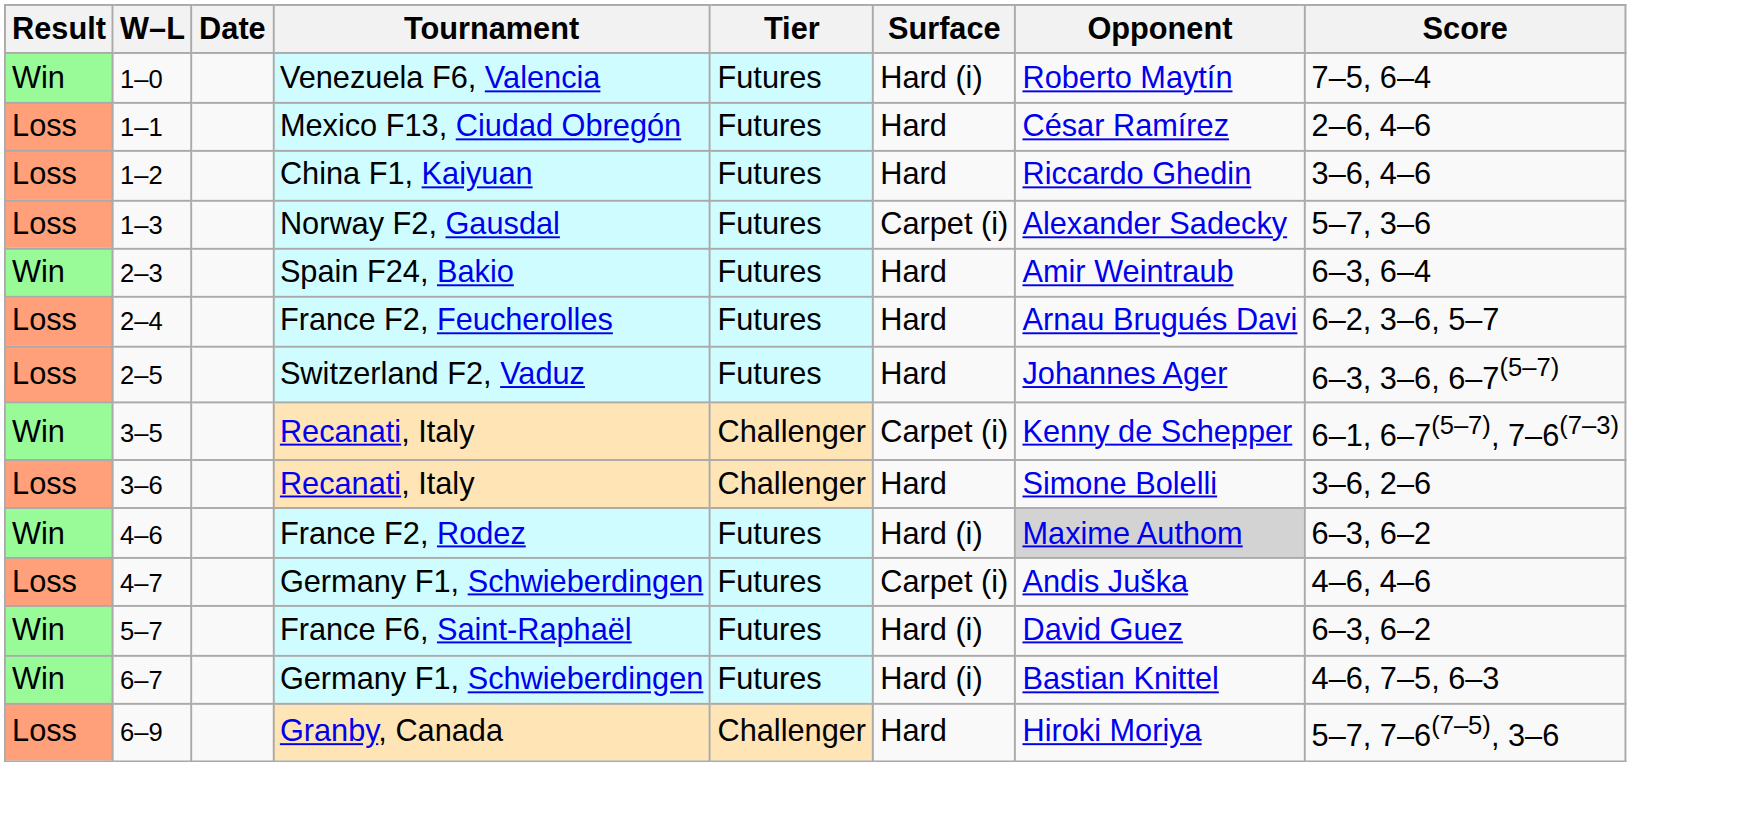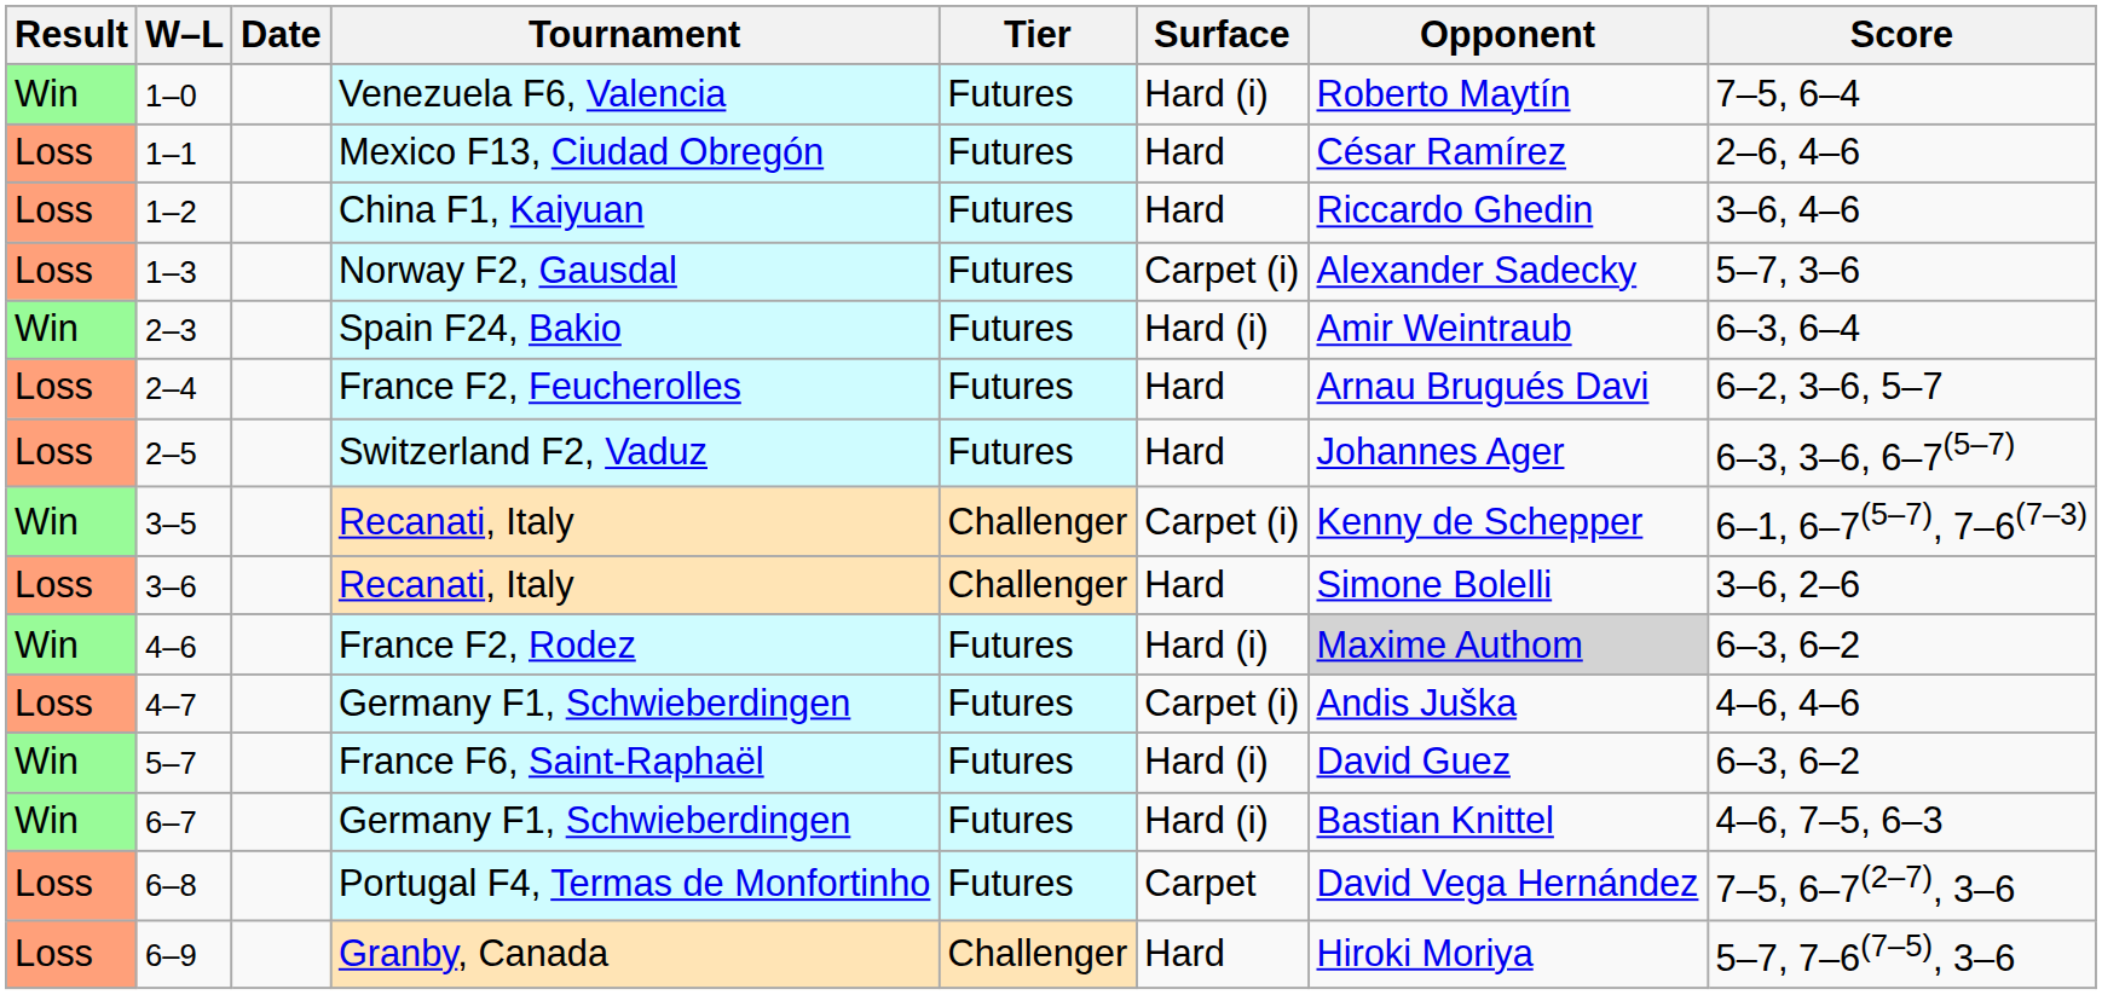 <table class="sortable wikitable">
 <tr>
 <th>Result</th>
 <th class="unsortable">W–L</th>
 <th>Date</th>
 <th>Tournament</th>
 <th>Tier</th>
 <th>Surface</th>
 <th>Opponent</th>
 <th class="unsortable">Score</th>
 </tr>
 <tr>
 <td bgcolor=98fb98>Win</td>
 <td><small>1–0</small></td>
 <td></td>
 <td style="background:#cffcff;">Venezuela F6, <a href='#'>Valencia</a></td>
 <td style="background:#cffcff;">Futures</td>
 <td>Hard (i)</td>
 <td> <a href='#'>Roberto Maytín</a></td>
 <td>7–5, 6–4</td>
 </tr>
 <tr>
 <td bgcolor=FFA07A>Loss</td>
 <td><small>1–1</small></td>
 <td></td>
 <td style="background:#cffcff;">Mexico F13, <a href='#'>Ciudad Obregón</a></td>
 <td style="background:#cffcff;">Futures</td>
 <td>Hard</td>
 <td> <a href='#'>César Ramírez</a></td>
 <td>2–6, 4–6</td>
 </tr>
 <tr>
 <td bgcolor=FFA07A>Loss</td>
 <td><small>1–2</small></td>
 <td></td>
 <td style="background:#cffcff;">China F1, <a href='#'>Kaiyuan</a></td>
 <td style="background:#cffcff;">Futures</td>
 <td>Hard</td>
 <td> <a href='#'>Riccardo Ghedin</a></td>
 <td>3–6, 4–6</td>
 </tr>
 <tr>
 <td bgcolor=FFA07A>Loss</td>
 <td><small>1–3</small></td>
 <td></td>
 <td style="background:#cffcff;">Norway F2, <a href='#'>Gausdal</a></td>
 <td style="background:#cffcff;">Futures</td>
 <td>Carpet (i)</td>
 <td> <a href='#'>Alexander Sadecky</a></td>
 <td>5–7, 3–6</td>
 </tr>
 <tr>
 <td bgcolor=98fb98>Win</td>
 <td><small>2–3</small></td>
 <td></td>
 <td style="background:#cffcff;">Spain F24, <a href='#'>Bakio</a></td>
 <td style="background:#cffcff;">Futures</td>
-<td>Hard</td>
+<td>Hard (i)</td>
 <td> <a href='#'>Amir Weintraub</a></td>
 <td>6–3, 6–4</td>
 </tr>
 <tr>
 <td bgcolor=FFA07A>Loss</td>
 <td><small>2–4</small></td>
 <td></td>
 <td style="background:#cffcff;">France F2, <a href='#'>Feucherolles</a></td>
 <td style="background:#cffcff;">Futures</td>
 <td>Hard</td>
 <td> <a href='#'>Arnau Brugués Davi</a></td>
 <td>6–2, 3–6, 5–7</td>
 </tr>
 <tr>
 <td bgcolor=FFA07A>Loss</td>
 <td><small>2–5</small></td>
 <td></td>
 <td style="background:#cffcff;">Switzerland F2, <a href='#'>Vaduz</a></td>
 <td style="background:#cffcff;">Futures</td>
 <td>Hard</td>
 <td> <a href='#'>Johannes Ager</a></td>
 <td>6–3, 3–6, 6–7<sup>(5–7)</sup></td>
 </tr>
 <tr>
 <td bgcolor=98fb98>Win</td>
 <td><small>3–5</small></td>
 <td><a href='#'></a></td>
 <td style="background:moccasin;"><a href='#'>Recanati</a>, Italy</td>
 <td style="background:moccasin;">Challenger</td>
 <td>Carpet (i)</td>
 <td> <a href='#'>Kenny de Schepper</a></td>
 <td>6–1, 6–7<sup>(5–7)</sup>, 7–6<sup>(7–3)</sup></td>
 </tr>
 <tr>
 <td bgcolor=FFA07A>Loss</td>
 <td><small>3–6</small></td>
 <td><a href='#'></a></td>
 <td style="background:moccasin;"><a href='#'>Recanati</a>, Italy</td>
 <td style="background:moccasin;">Challenger</td>
 <td>Hard</td>
 <td> <a href='#'>Simone Bolelli</a></td>
 <td>3–6, 2–6</td>
 </tr>
 <tr>
 <td bgcolor=98fb98>Win</td>
 <td><small>4–6</small></td>
 <td></td>
 <td style="background:#cffcff;">France F2, <a href='#'>Rodez</a></td>
 <td style="background:#cffcff;">Futures</td>
 <td>Hard (i)</td>
 <td style="background: lightgrey;"> <a href='#'>Maxime Authom</a></td>
 <td>6–3, 6–2</td>
 </tr>
 <tr>
 <td bgcolor=FFA07A>Loss</td>
 <td><small>4–7</small></td>
 <td></td>
 <td style="background:#cffcff;">Germany F1, <a href='#'>Schwieberdingen</a></td>
 <td style="background:#cffcff;">Futures</td>
 <td>Carpet (i)</td>
 <td> <a href='#'>Andis Juška</a></td>
 <td>4–6, 4–6</td>
 </tr>
 <tr>
 <td bgcolor=98fb98>Win</td>
 <td><small>5–7</small></td>
 <td></td>
 <td style="background:#cffcff;">France F6, <a href='#'>Saint-Raphaël</a></td>
 <td style="background:#cffcff;">Futures</td>
 <td>Hard (i)</td>
 <td> <a href='#'>David Guez</a></td>
 <td>6–3, 6–2</td>
 </tr>
 <tr>
 <td bgcolor=98fb98>Win</td>
 <td><small>6–7</small></td>
 <td></td>
 <td style="background:#cffcff;">Germany F1, <a href='#'>Schwieberdingen</a></td>
 <td style="background:#cffcff;">Futures</td>
 <td>Hard (i)</td>
 <td> <a href='#'>Bastian Knittel</a></td>
 <td>4–6, 7–5, 6–3</td>
 </tr>
 <tr>
 <td bgcolor=FFA07A>Loss</td>
+<td><small>6–8</small></td>
+<td></td>
+<td style="background:#cffcff;">Portugal F4, <a href='#'>Termas de Monfortinho</a></td>
+<td style="background:#cffcff;">Futures</td>
+<td>Carpet</td>
+<td> <a href='#'>David Vega Hernández</a></td>
+<td>7–5, 6–7<sup>(2–7)</sup>, 3–6</td>
+</tr>
+<tr>
+<td bgcolor=FFA07A>Loss</td>
 <td><small>6–9</small></td>
 <td><a href='#'></a></td>
 <td style="background:moccasin;"><a href='#'>Granby</a>, Canada</td>
 <td style="background:moccasin;">Challenger</td>
 <td>Hard</td>
 <td> <a href='#'>Hiroki Moriya</a></td>
 <td>5–7, 7–6<sup>(7–5)</sup>, 3–6</td>
 </tr>
 </table>
